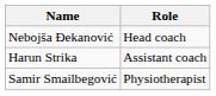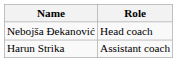 <table class="wikitable">
 <tr>
 <th>Name</th>
 <th>Role</th>
 </tr>
 <tr>
 <td> Nebojša Đekanović</td>
 <td>Head coach</td>
 </tr>
 <tr>
 <td> Harun Strika</td>
 <td>Assistant coach</td>
 </tr>
-<tr>
-<td> Samir Smailbegović</td>
-<td>Physiotherapist</td>
-</tr>
 </table>
